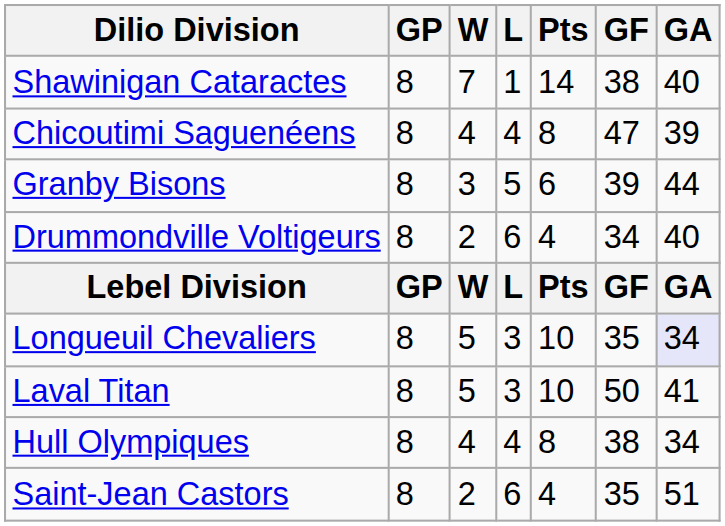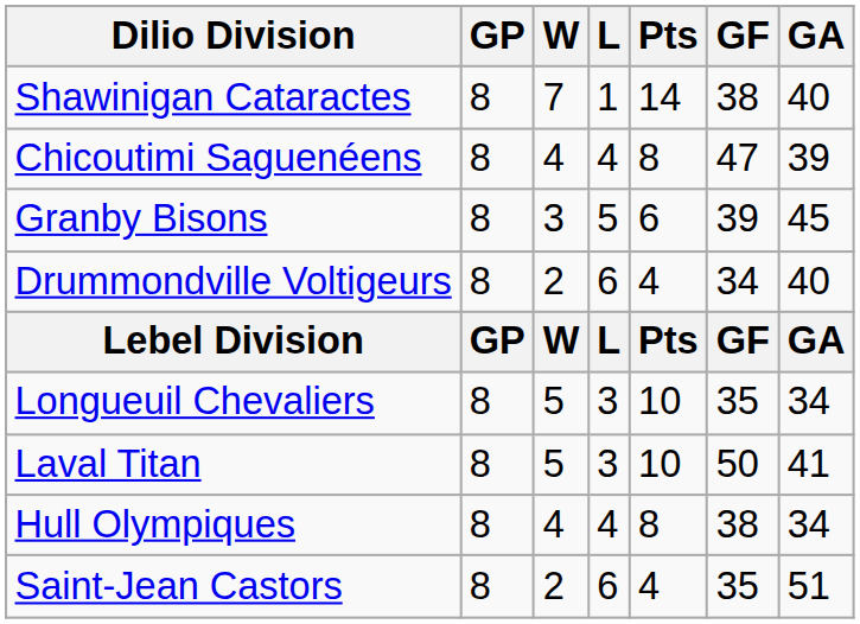 <table class="wikitable">
 <tr>
 <th bgcolor="#DDDDFF">Dilio Division</th>
 <th>GP</th>
 <th>W</th>
 <th>L</th>
 <th>Pts</th>
 <th>GF</th>
 <th>GA</th>
 </tr>
 <tr>
 <td><a href='#'>Shawinigan Cataractes</a></td>
 <td>8</td>
 <td>7</td>
 <td>1</td>
 <td>14</td>
 <td>38</td>
 <td>40</td>
 </tr>
 <tr>
 <td><a href='#'>Chicoutimi Saguenéens</a></td>
 <td>8</td>
 <td>4</td>
 <td>4</td>
 <td>8</td>
 <td>47</td>
 <td>39</td>
 </tr>
 <tr>
 <td><a href='#'>Granby Bisons</a></td>
 <td>8</td>
 <td>3</td>
 <td>5</td>
 <td>6</td>
 <td>39</td>
-<td>44</td>
+<td>45</td>
 </tr>
 <tr>
 <td><a href='#'>Drummondville Voltigeurs</a></td>
 <td>8</td>
 <td>2</td>
 <td>6</td>
 <td>4</td>
 <td>34</td>
 <td>40</td>
 </tr>
 <tr>
 <th bgcolor="#DDDDFF">Lebel Division</th>
 <th>GP</th>
 <th>W</th>
 <th>L</th>
 <th>Pts</th>
 <th>GF</th>
 <th>GA</th>
 </tr>
 <tr>
 <td><a href='#'>Longueuil Chevaliers</a></td>
 <td>8</td>
 <td>5</td>
 <td>3</td>
 <td>10</td>
 <td>35</td>
-<td style="background: lavender;">34</td>
+<td>34</td>
 </tr>
 <tr>
 <td><a href='#'>Laval Titan</a></td>
 <td>8</td>
 <td>5</td>
 <td>3</td>
 <td>10</td>
 <td>50</td>
 <td>41</td>
 </tr>
 <tr>
 <td><a href='#'>Hull Olympiques</a></td>
 <td>8</td>
 <td>4</td>
 <td>4</td>
 <td>8</td>
 <td>38</td>
 <td>34</td>
 </tr>
 <tr>
 <td><a href='#'>Saint-Jean Castors</a></td>
 <td>8</td>
 <td>2</td>
 <td>6</td>
 <td>4</td>
 <td>35</td>
 <td>51</td>
 </tr>
 </table>
